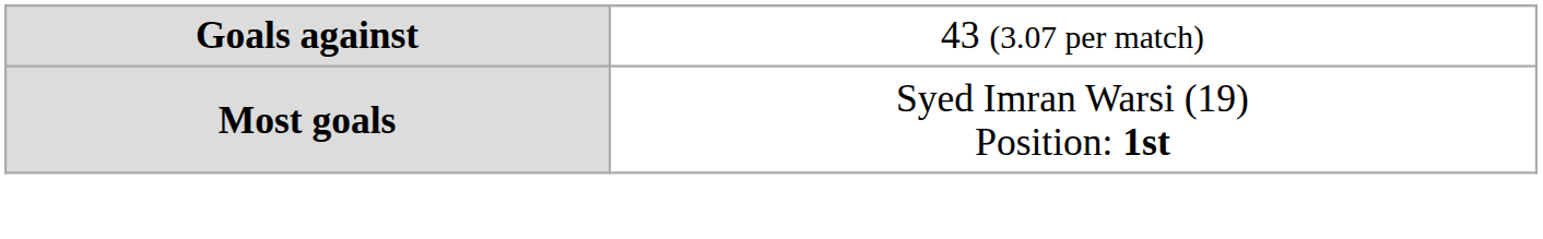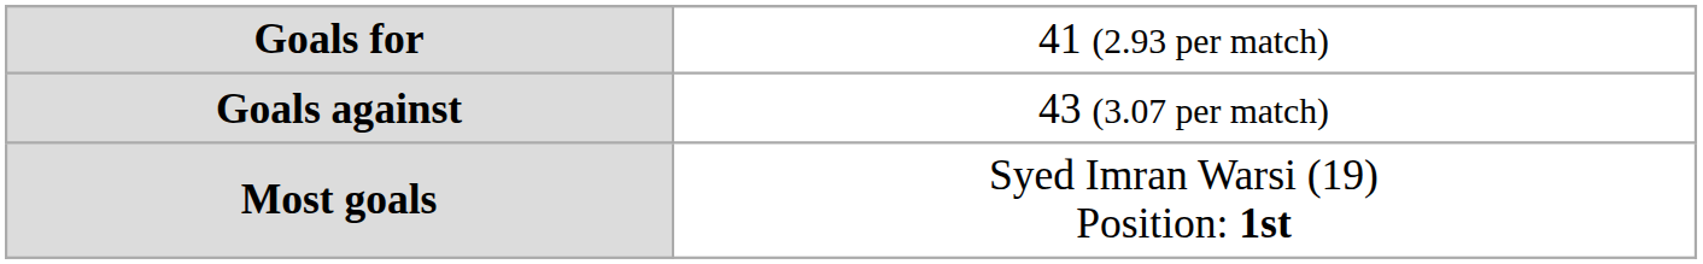 <table class="wikitable" style="width:50%;text-align:center">
 <tr>
+</tr>
+<tr>
+<td style="background:gainsboro;"><strong>Goals for</strong></td>
+<td style="background:white;">41 <small>(2.93 per match)</small></td>
 </tr>
 <tr>
 <td style="background:gainsboro;"><strong>Goals against</strong></td>
 <td style="background:white;">43 <small>(3.07 per match)</small></td>
 </tr>
 <tr>
 <td style="background:gainsboro;"><strong>Most goals</strong></td>
 <td style="background:white;"> Syed Imran Warsi (19) <br> Position: <strong>1st</strong></td>
 </tr>
 </table>
